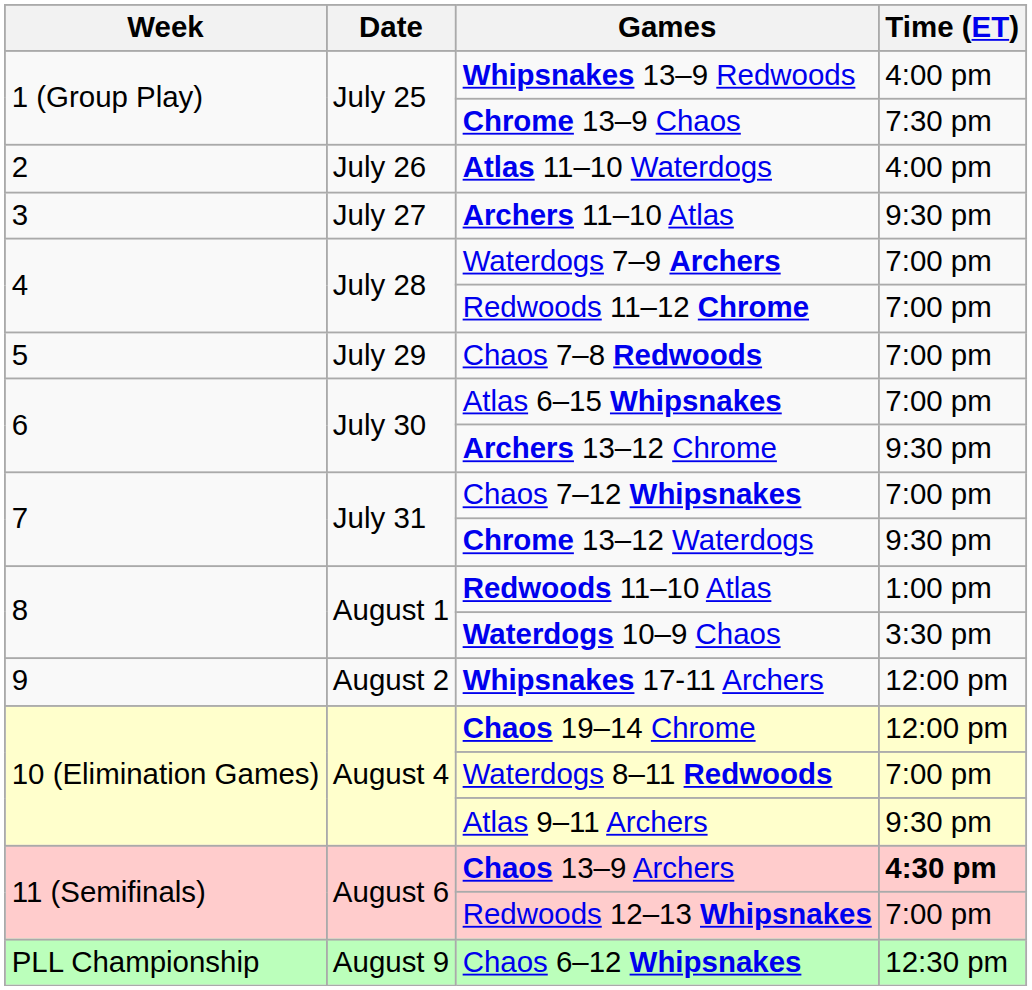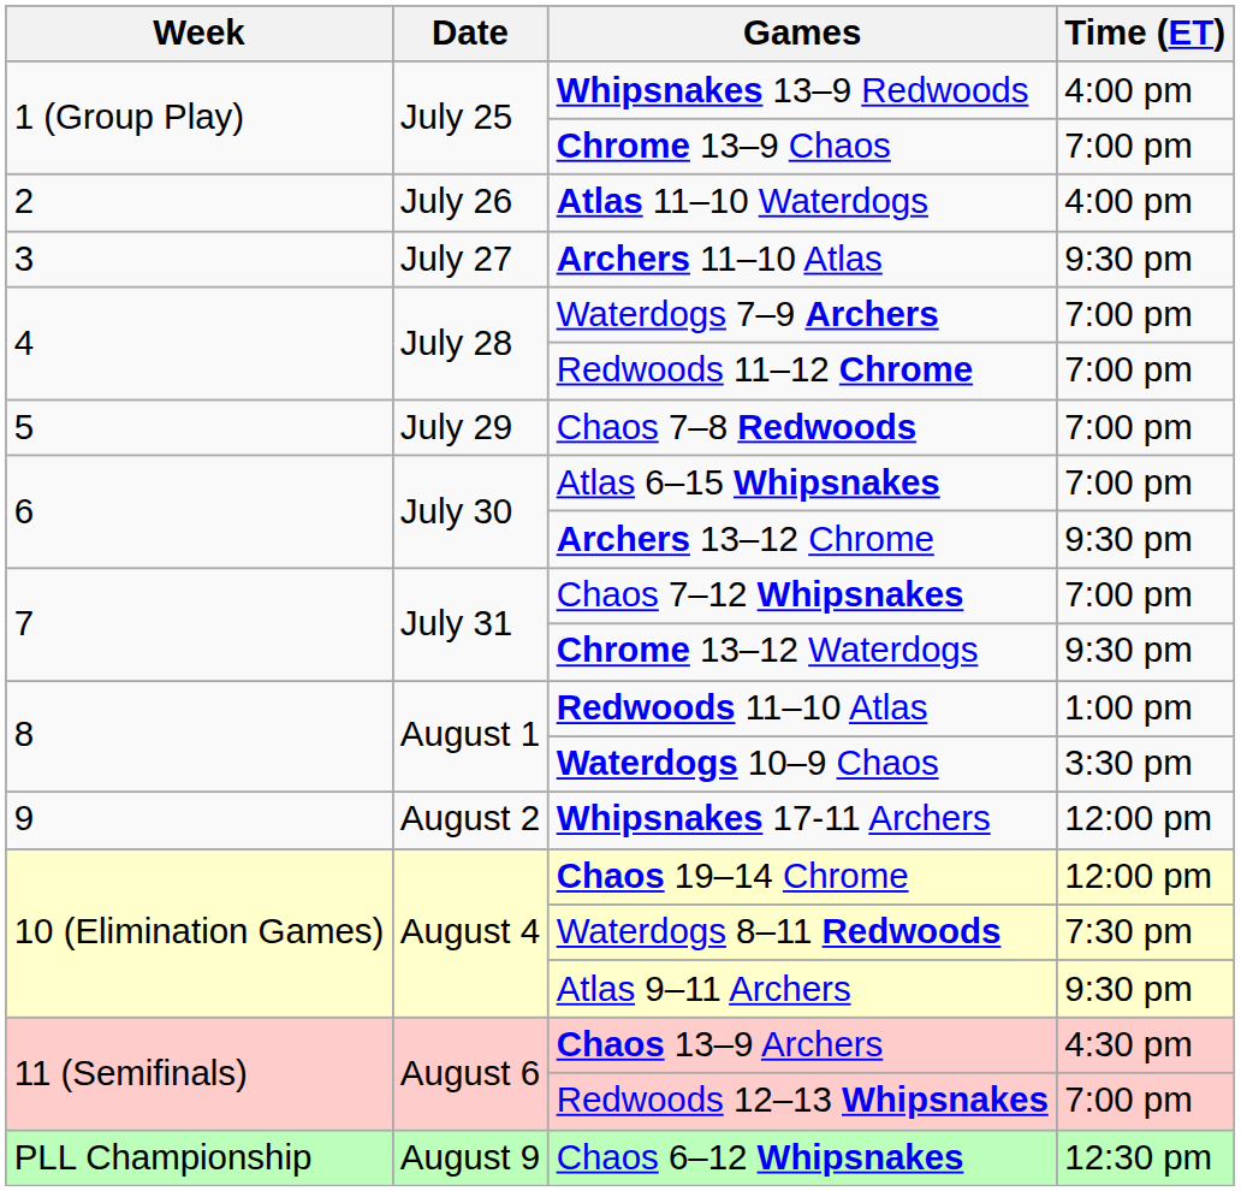 <table class="wikitable">
 <tr>
 <th>Week</th>
 <th>Date</th>
 <th>Games</th>
 <th>Time (<a href='#'>ET</a>)</th>
 </tr>
 <tr>
 <td rowspan="2">1 (Group Play)</td>
 <td rowspan="2">July 25</td>
 <td><strong><a href='#'>Whipsnakes</a></strong> 13–9  <a href='#'>Redwoods</a></td>
 <td>4:00 pm</td>
 </tr>
 <tr>
 <td><strong><a href='#'>Chrome</a></strong> 13–9 <a href='#'>Chaos</a></td>
-<td>7:30 pm</td>
+<td>7:00 pm</td>
 </tr>
 <tr>
 <td>2</td>
 <td>July 26</td>
 <td><strong><a href='#'>Atlas</a></strong> 11–10 <a href='#'>Waterdogs</a></td>
 <td>4:00 pm</td>
 </tr>
 <tr>
 <td>3</td>
 <td>July 27</td>
 <td><strong><a href='#'>Archers</a></strong> 11–10 <a href='#'>Atlas</a></td>
 <td>9:30 pm</td>
 </tr>
 <tr>
 <td rowspan="2">4</td>
 <td rowspan="2">July 28</td>
 <td><a href='#'>Waterdogs</a> 7–9 <strong><a href='#'>Archers</a></strong></td>
 <td>7:00 pm</td>
 </tr>
 <tr>
 <td><a href='#'>Redwoods</a> 11–12 <strong><a href='#'>Chrome</a></strong></td>
 <td>7:00 pm</td>
 </tr>
 <tr>
 <td>5</td>
 <td>July 29</td>
 <td><a href='#'>Chaos</a> 7–8 <strong><a href='#'>Redwoods</a></strong></td>
 <td>7:00 pm</td>
 </tr>
 <tr>
 <td rowspan="2">6</td>
 <td rowspan="2">July 30</td>
 <td><a href='#'>Atlas</a> 6–15 <strong><a href='#'>Whipsnakes</a></strong></td>
 <td>7:00 pm</td>
 </tr>
 <tr>
 <td><strong><a href='#'>Archers</a></strong> 13–12 <a href='#'>Chrome</a></td>
 <td>9:30 pm</td>
 </tr>
 <tr>
 <td rowspan="2">7</td>
 <td rowspan="2">July 31</td>
 <td><a href='#'>Chaos</a> 7–12 <strong><a href='#'>Whipsnakes</a></strong></td>
 <td>7:00 pm</td>
 </tr>
 <tr>
 <td><strong><a href='#'>Chrome</a></strong> 13–12 <a href='#'>Waterdogs</a></td>
 <td>9:30 pm</td>
 </tr>
 <tr>
 <td rowspan="2">8</td>
 <td rowspan="2">August 1</td>
 <td><strong><a href='#'>Redwoods</a></strong> 11–10 <a href='#'>Atlas</a></td>
 <td>1:00 pm</td>
 </tr>
 <tr>
 <td><strong><a href='#'>Waterdogs</a></strong> 10–9 <a href='#'>Chaos</a></td>
 <td>3:30 pm</td>
 </tr>
 <tr>
 <td>9</td>
 <td>August 2</td>
 <td><strong><a href='#'>Whipsnakes</a></strong> 17-11 <a href='#'>Archers</a></td>
 <td>12:00 pm</td>
 </tr>
 <tr style=background:#ffc>
 <td rowspan="3">10 (Elimination Games)</td>
 <td rowspan="3">August 4</td>
 <td><strong><a href='#'>Chaos</a></strong> 19–14 <a href='#'>Chrome</a></td>
 <td>12:00 pm</td>
 </tr>
 <tr style=background:#ffc>
 <td><a href='#'>Waterdogs</a> 8–11 <strong><a href='#'>Redwoods</a></strong></td>
-<td>7:00 pm</td>
+<td>7:30 pm</td>
 </tr>
 <tr style=background:#ffc>
 <td><a href='#'>Atlas</a> 9–11 <a href='#'>Archers</a></td>
 <td>9:30 pm</td>
 </tr>
 <tr style=background:#fcc>
 <td rowspan="2">11 (Semifinals)</td>
 <td rowspan="2">August 6</td>
 <td><strong><a href='#'>Chaos</a></strong> 13–9 <a href='#'>Archers</a></td>
-<td><strong>4:30 pm</strong></td>
+<td>4:30 pm</td>
 </tr>
 <tr style=background:#fcc>
 <td><a href='#'>Redwoods</a> 12–13 <strong><a href='#'>Whipsnakes</a></strong></td>
 <td>7:00 pm</td>
 </tr>
 <tr style=background:#bfb>
 <td>PLL Championship</td>
 <td>August 9</td>
 <td><a href='#'>Chaos</a> 6–12 <strong><a href='#'>Whipsnakes</a></strong></td>
 <td>12:30 pm</td>
 </tr>
 </table>
